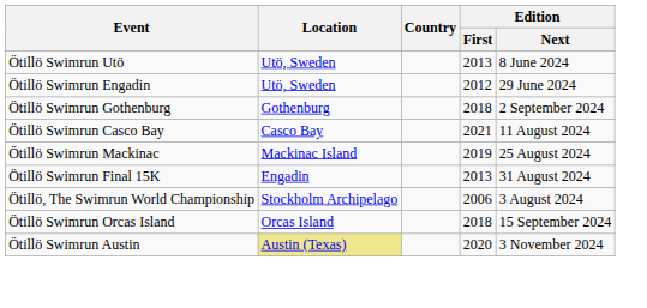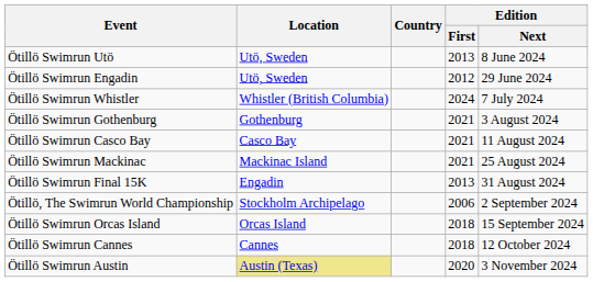 <table class="wikitable sortable">
 <tr>
 <th rowspan="2">Event</th>
 <th rowspan="2">Location</th>
 <th rowspan="2">Country</th>
 <th colspan="2">Edition</th>
 </tr>
 <tr>
 <th>First</th>
 <th>Next</th>
 </tr>
 <tr>
 <td>Ötillö Swimrun Utö</td>
 <td><a href='#'>Utö, Sweden</a></td>
 <td></td>
 <td>2013</td>
 <td>8 June 2024</td>
 </tr>
 <tr>
 <td>Ötillö Swimrun Engadin</td>
 <td><a href='#'>Utö, Sweden</a></td>
 <td></td>
 <td>2012</td>
 <td>29 June 2024</td>
 </tr>
 <tr>
+<td>Ötillö Swimrun Whistler</td>
+<td><a href='#'>Whistler (British Columbia)</a></td>
+<td></td>
+<td>2024</td>
+<td>7 July 2024</td>
+</tr>
+<tr>
 <td>Ötillö Swimrun Gothenburg</td>
 <td><a href='#'>Gothenburg</a></td>
 <td></td>
-<td>2018</td>
-<td>2 September 2024</td>
+<td>2021</td>
+<td>3 August 2024</td>
 </tr>
 <tr>
 <td>Ötillö Swimrun Casco Bay</td>
 <td><a href='#'>Casco Bay</a></td>
 <td></td>
 <td>2021</td>
 <td>11 August 2024</td>
 </tr>
 <tr>
 <td>Ötillö Swimrun Mackinac</td>
 <td><a href='#'>Mackinac Island</a></td>
 <td></td>
-<td>2019</td>
+<td>2021</td>
 <td>25 August 2024</td>
 </tr>
 <tr>
 <td>Ötillö Swimrun Final 15K</td>
 <td><a href='#'>Engadin</a></td>
 <td></td>
 <td>2013</td>
 <td>31 August 2024</td>
 </tr>
 <tr>
 <td>Ötillö, The Swimrun World Championship</td>
 <td><a href='#'>Stockholm Archipelago</a></td>
 <td></td>
 <td>2006</td>
-<td>3 August 2024</td>
+<td>2 September 2024</td>
 </tr>
 <tr>
 <td>Ötillö Swimrun Orcas Island</td>
 <td><a href='#'>Orcas Island</a></td>
 <td></td>
 <td>2018</td>
 <td>15 September 2024</td>
 </tr>
 <tr>
+<td>Ötillö Swimrun Cannes</td>
+<td><a href='#'>Cannes</a></td>
+<td></td>
+<td>2018</td>
+<td>12 October 2024</td>
+</tr>
+<tr>
 <td>Ötillö Swimrun Austin</td>
 <td style="background: khaki;"><a href='#'>Austin (Texas)</a></td>
 <td></td>
 <td>2020</td>
 <td>3 November 2024</td>
 </tr>
 </table>
